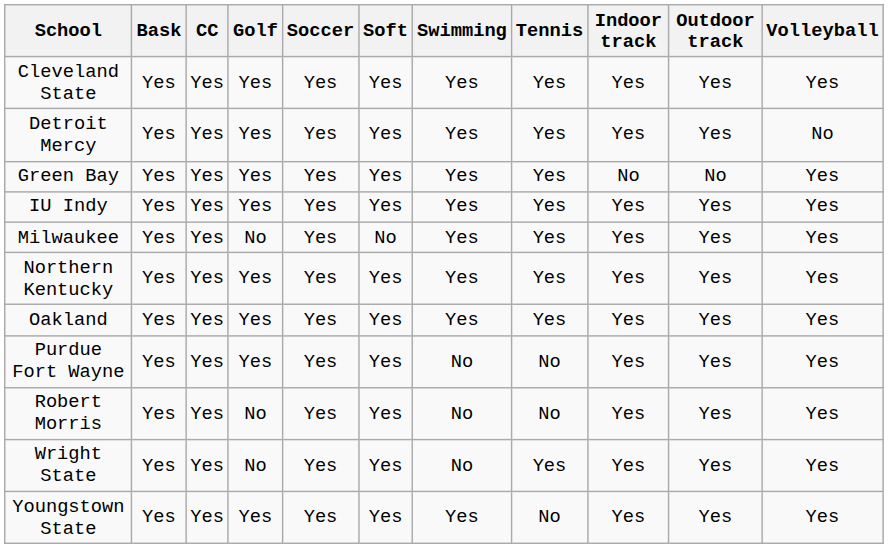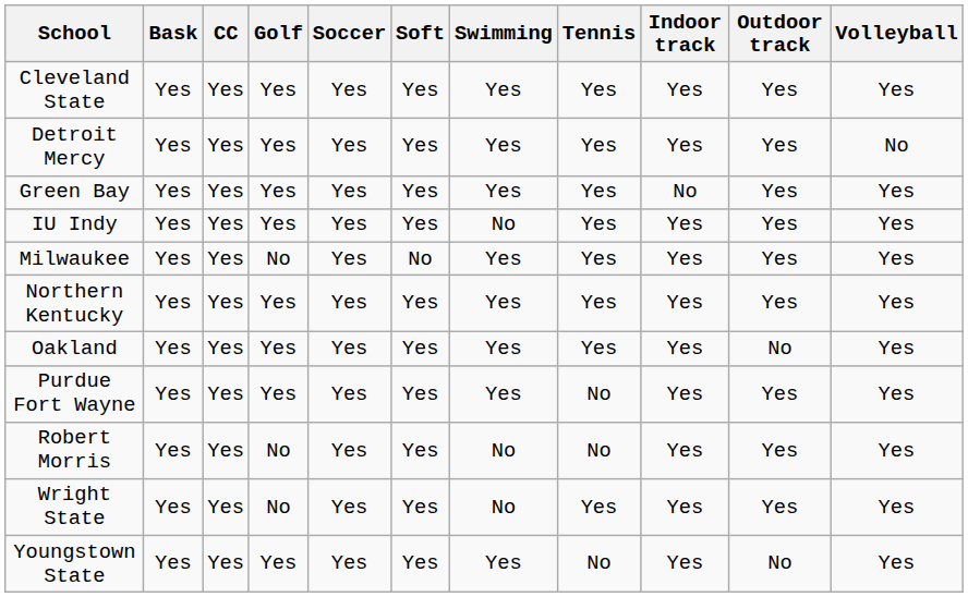 <table class="wikitable" style="text-align:center">
 <tr>
 <th>School</th>
 <th>Bask</th>
 <th>CC</th>
 <th>Golf</th>
 <th>Soccer</th>
 <th>Soft</th>
 <th>Swimming</th>
 <th>Tennis</th>
 <th>Indoor track</th>
 <th>Outdoor track</th>
 <th>Volleyball</th>
 </tr>
 <tr>
 <td>Cleveland State</td>
 <td>Yes</td>
 <td>Yes</td>
 <td>Yes</td>
 <td>Yes</td>
 <td>Yes</td>
 <td>Yes</td>
 <td>Yes</td>
 <td>Yes</td>
 <td>Yes</td>
 <td>Yes</td>
 </tr>
 <tr>
 <td>Detroit Mercy</td>
 <td>Yes</td>
 <td>Yes</td>
 <td>Yes</td>
 <td>Yes</td>
 <td>Yes</td>
 <td>Yes</td>
 <td>Yes</td>
 <td>Yes</td>
 <td>Yes</td>
 <td>No</td>
 </tr>
 <tr>
 <td>Green Bay</td>
 <td>Yes</td>
 <td>Yes</td>
 <td>Yes</td>
 <td>Yes</td>
 <td>Yes</td>
 <td>Yes</td>
 <td>Yes</td>
 <td>No</td>
-<td>No</td>
+<td>Yes</td>
 <td>Yes</td>
 </tr>
 <tr>
 <td>IU Indy</td>
 <td>Yes</td>
 <td>Yes</td>
 <td>Yes</td>
 <td>Yes</td>
 <td>Yes</td>
-<td>Yes</td>
+<td>No</td>
 <td>Yes</td>
 <td>Yes</td>
 <td>Yes</td>
 <td>Yes</td>
 </tr>
 <tr>
 <td>Milwaukee</td>
 <td>Yes</td>
 <td>Yes</td>
 <td>No</td>
 <td>Yes</td>
 <td>No</td>
 <td>Yes</td>
 <td>Yes</td>
 <td>Yes</td>
 <td>Yes</td>
 <td>Yes</td>
 </tr>
 <tr>
 <td>Northern Kentucky</td>
 <td>Yes</td>
 <td>Yes</td>
 <td>Yes</td>
 <td>Yes</td>
 <td>Yes</td>
 <td>Yes</td>
 <td>Yes</td>
 <td>Yes</td>
 <td>Yes</td>
 <td>Yes</td>
 </tr>
 <tr>
 <td>Oakland</td>
 <td>Yes</td>
 <td>Yes</td>
 <td>Yes</td>
 <td>Yes</td>
 <td>Yes</td>
 <td>Yes</td>
 <td>Yes</td>
 <td>Yes</td>
-<td>Yes</td>
+<td>No</td>
 <td>Yes</td>
 </tr>
 <tr>
 <td>Purdue Fort Wayne</td>
 <td>Yes</td>
 <td>Yes</td>
 <td>Yes</td>
 <td>Yes</td>
 <td>Yes</td>
-<td>No</td>
+<td>Yes</td>
 <td>No</td>
 <td>Yes</td>
 <td>Yes</td>
 <td>Yes</td>
 </tr>
 <tr>
 <td>Robert Morris</td>
 <td>Yes</td>
 <td>Yes</td>
 <td>No</td>
 <td>Yes</td>
 <td>Yes</td>
 <td>No</td>
 <td>No</td>
 <td>Yes</td>
 <td>Yes</td>
 <td>Yes</td>
 </tr>
 <tr>
 <td>Wright State</td>
 <td>Yes</td>
 <td>Yes</td>
 <td>No</td>
 <td>Yes</td>
 <td>Yes</td>
 <td>No</td>
 <td>Yes</td>
 <td>Yes</td>
 <td>Yes</td>
 <td>Yes</td>
 </tr>
 <tr>
 <td>Youngstown State</td>
 <td>Yes</td>
 <td>Yes</td>
 <td>Yes</td>
 <td>Yes</td>
 <td>Yes</td>
 <td>Yes</td>
 <td>No</td>
 <td>Yes</td>
-<td>Yes</td>
+<td>No</td>
 <td>Yes</td>
 </tr>
 </table>
